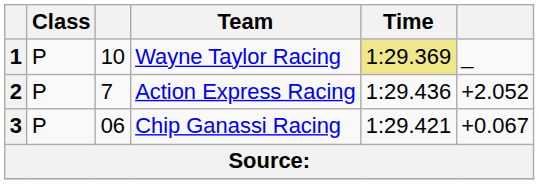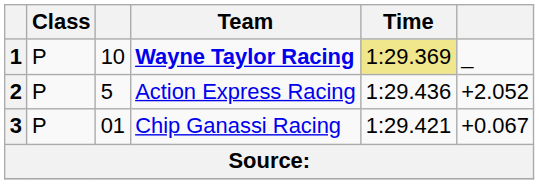 <table class="wikitable">
 <tr>
 <th scope="col"></th>
 <th scope="col">Class</th>
 <th scope="col"></th>
 <th scope="col">Team</th>
 <th scope="col">Time</th>
 <th scope="col"></th>
 </tr>
 <tr>
 <th scope="row">1</th>
 <td>P</td>
 <td>10</td>
-<td><a href='#'>Wayne Taylor Racing</a></td>
+<td><strong><a href='#'>Wayne Taylor Racing</a></strong></td>
 <td style="background: khaki;">1:29.369</td>
 <td>_</td>
 </tr>
 <tr>
 <th scope="row">2</th>
 <td>P</td>
-<td>7</td>
+<td>5</td>
 <td><a href='#'>Action Express Racing</a></td>
 <td>1:29.436</td>
 <td>+2.052</td>
 </tr>
 <tr>
 <th scope="row">3</th>
 <td>P</td>
-<td>06</td>
+<td>01</td>
 <td><a href='#'>Chip Ganassi Racing</a></td>
 <td>1:29.421</td>
 <td>+0.067</td>
 </tr>
 <tr>
 <th colspan="6">Source:</th>
 </tr>
 <tr>
 </tr>
 </table>
